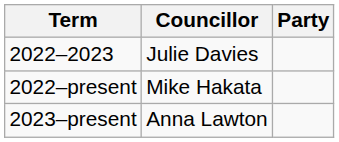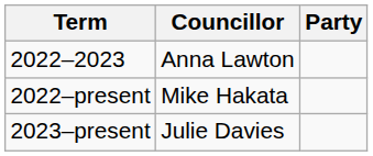 <table class="wikitable">
 <tr>
 <th>Term</th>
 <th>Councillor</th>
 <th colspan=2>Party</th>
 </tr>
 <tr>
 <td>2022–2023</td>
-<td>Julie Davies</td>
+<td>Anna Lawton</td>
 <td></td>
 </tr>
 <tr>
 <td>2022–present</td>
 <td>Mike Hakata</td>
 <td></td>
 </tr>
 <tr>
 <td>2023–present</td>
-<td>Anna Lawton</td>
+<td>Julie Davies</td>
 <td></td>
 </tr>
 </table>
